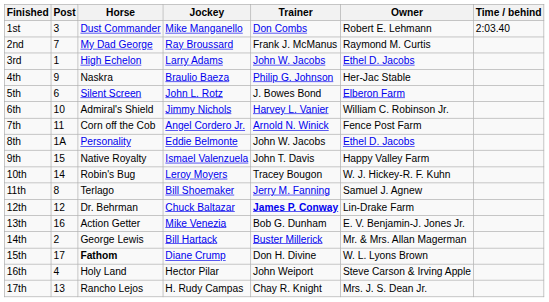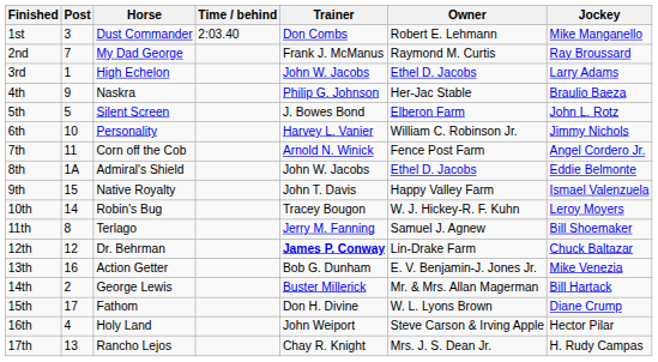 <table class="wikitable">
 <tr>
 <th>Finished</th>
 <th>Post</th>
 <th>Horse</th>
-<th>Jockey</th>
+<th>Time / behind</th>
 <th>Trainer</th>
 <th>Owner</th>
-<th>Time / behind</th>
+<th>Jockey</th>
 </tr>
 <tr>
 <td>1st</td>
 <td>3</td>
 <td><a href='#'>Dust Commander</a></td>
-<td><a href='#'>Mike Manganello</a></td>
+<td>2:03.40</td>
 <td><a href='#'>Don Combs</a></td>
 <td>Robert E. Lehmann</td>
-<td>2:03.40</td>
+<td><a href='#'>Mike Manganello</a></td>
 </tr>
 <tr>
 <td>2nd</td>
 <td>7</td>
 <td><a href='#'>My Dad George</a></td>
-<td><a href='#'>Ray Broussard</a></td>
+<td></td>
 <td>Frank J. McManus</td>
 <td>Raymond M. Curtis</td>
-<td></td>
+<td><a href='#'>Ray Broussard</a></td>
 </tr>
 <tr>
 <td>3rd</td>
 <td>1</td>
 <td><a href='#'>High Echelon</a></td>
-<td><a href='#'>Larry Adams</a></td>
+<td></td>
 <td><a href='#'>John W. Jacobs</a></td>
 <td><a href='#'>Ethel D. Jacobs</a></td>
-<td></td>
+<td><a href='#'>Larry Adams</a></td>
 </tr>
 <tr>
 <td>4th</td>
 <td>9</td>
 <td>Naskra</td>
-<td><a href='#'>Braulio Baeza</a></td>
+<td></td>
 <td><a href='#'>Philip G. Johnson</a></td>
 <td>Her-Jac Stable</td>
-<td></td>
+<td><a href='#'>Braulio Baeza</a></td>
 </tr>
 <tr>
 <td>5th</td>
-<td>6</td>
+<td>5</td>
 <td><a href='#'>Silent Screen</a></td>
-<td><a href='#'>John L. Rotz</a></td>
+<td></td>
 <td>J. Bowes Bond</td>
 <td><a href='#'>Elberon Farm</a></td>
-<td></td>
+<td><a href='#'>John L. Rotz</a></td>
 </tr>
 <tr>
 <td>6th</td>
 <td>10</td>
-<td>Admiral's Shield</td>
-<td><a href='#'>Jimmy Nichols</a></td>
+<td><a href='#'>Personality</a></td>
+<td></td>
 <td><a href='#'>Harvey L. Vanier</a></td>
 <td>William C. Robinson Jr.</td>
-<td></td>
+<td><a href='#'>Jimmy Nichols</a></td>
 </tr>
 <tr>
 <td>7th</td>
 <td>11</td>
 <td>Corn off the Cob</td>
-<td><a href='#'>Angel Cordero Jr.</a></td>
+<td></td>
 <td><a href='#'>Arnold N. Winick</a></td>
 <td>Fence Post Farm</td>
-<td></td>
+<td><a href='#'>Angel Cordero Jr.</a></td>
 </tr>
 <tr>
 <td>8th</td>
 <td>1A</td>
-<td><a href='#'>Personality</a></td>
-<td><a href='#'>Eddie Belmonte</a></td>
+<td>Admiral's Shield</td>
+<td></td>
 <td>John W. Jacobs</td>
 <td><a href='#'>Ethel D. Jacobs</a></td>
-<td></td>
+<td><a href='#'>Eddie Belmonte</a></td>
 </tr>
 <tr>
 <td>9th</td>
 <td>15</td>
 <td>Native Royalty</td>
-<td><a href='#'>Ismael Valenzuela</a></td>
+<td></td>
 <td>John T. Davis</td>
 <td>Happy Valley Farm</td>
-<td></td>
+<td><a href='#'>Ismael Valenzuela</a></td>
 </tr>
 <tr>
 <td>10th</td>
 <td>14</td>
 <td>Robin's Bug</td>
-<td><a href='#'>Leroy Moyers</a></td>
+<td></td>
 <td>Tracey Bougon</td>
 <td>W. J. Hickey-R. F. Kuhn</td>
-<td></td>
+<td><a href='#'>Leroy Moyers</a></td>
 </tr>
 <tr>
 <td>11th</td>
 <td>8</td>
 <td>Terlago</td>
-<td><a href='#'>Bill Shoemaker</a></td>
+<td></td>
 <td><a href='#'>Jerry M. Fanning</a></td>
 <td>Samuel J. Agnew</td>
-<td></td>
+<td><a href='#'>Bill Shoemaker</a></td>
 </tr>
 <tr>
 <td>12th</td>
 <td>12</td>
 <td>Dr. Behrman</td>
-<td><a href='#'>Chuck Baltazar</a></td>
+<td></td>
 <td><strong><a href='#'>James P. Conway</a></strong></td>
 <td>Lin-Drake Farm</td>
-<td></td>
+<td><a href='#'>Chuck Baltazar</a></td>
 </tr>
 <tr>
 <td>13th</td>
 <td>16</td>
 <td>Action Getter</td>
-<td><a href='#'>Mike Venezia</a></td>
+<td></td>
 <td>Bob G. Dunham</td>
 <td>E. V. Benjamin-J. Jones Jr.</td>
-<td></td>
+<td><a href='#'>Mike Venezia</a></td>
 </tr>
 <tr>
 <td>14th</td>
 <td>2</td>
 <td>George Lewis</td>
-<td><a href='#'>Bill Hartack</a></td>
+<td></td>
 <td><a href='#'>Buster Millerick</a></td>
 <td>Mr. & Mrs. Allan Magerman</td>
-<td></td>
+<td><a href='#'>Bill Hartack</a></td>
 </tr>
 <tr>
 <td>15th</td>
 <td>17</td>
-<td><strong>Fathom</strong></td>
-<td><a href='#'>Diane Crump</a></td>
+<td>Fathom</td>
+<td></td>
 <td>Don H. Divine</td>
 <td>W. L. Lyons Brown</td>
-<td></td>
+<td><a href='#'>Diane Crump</a></td>
 </tr>
 <tr>
 <td>16th</td>
 <td>4</td>
 <td>Holy Land</td>
-<td>Hector Pilar</td>
+<td></td>
 <td>John Weiport</td>
 <td>Steve Carson & Irving Apple</td>
-<td></td>
+<td>Hector Pilar</td>
 </tr>
 <tr>
 <td>17th</td>
 <td>13</td>
 <td>Rancho Lejos</td>
-<td>H. Rudy Campas</td>
+<td></td>
 <td>Chay R. Knight</td>
 <td>Mrs. J. S. Dean Jr.</td>
-<td></td>
+<td>H. Rudy Campas</td>
 </tr>
 </table>
